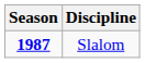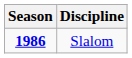 <table class="wikitable" style="text-align:center;">
 <tr>
 <th>Season</th>
 <th>Discipline</th>
 </tr>
 <tr>
-<td rowspan="1"><strong><a href='#'>1987</a></strong></td>
+<td rowspan="1"><strong><a href='#'>1986</a></strong></td>
 <td><a href='#'>Slalom</a></td>
 </tr>
 </table>
